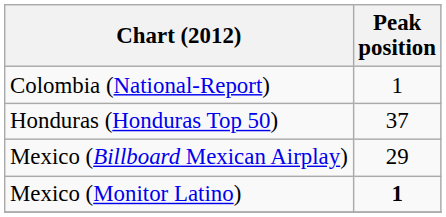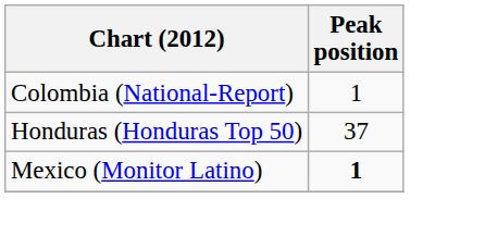 <table class="wikitable sortable">
 <tr>
 <th>Chart (2012)</th>
 <th>Peak<br>position</th>
 </tr>
 <tr>
 <td>Colombia (<a href='#'>National-Report</a>)</td>
 <td align="center">1</td>
 </tr>
 <tr>
 <td>Honduras (<a href='#'>Honduras Top 50</a>)</td>
 <td align="center">37</td>
-</tr>
-<tr>
-<td>Mexico (<a href='#'><em>Billboard</em> Mexican Airplay</a>)</td>
-<td style="text-align:center;">29</td>
 </tr>
 <tr>
 <td>Mexico (<a href='#'>Monitor Latino</a>)</td>
 <td style="text-align:center;"><strong>1</strong></td>
 </tr>
 <tr>
 </tr>
 <tr>
 </tr>
 <tr>
 </tr>
 <tr>
 </tr>
 <tr>
 </tr>
 </table>
